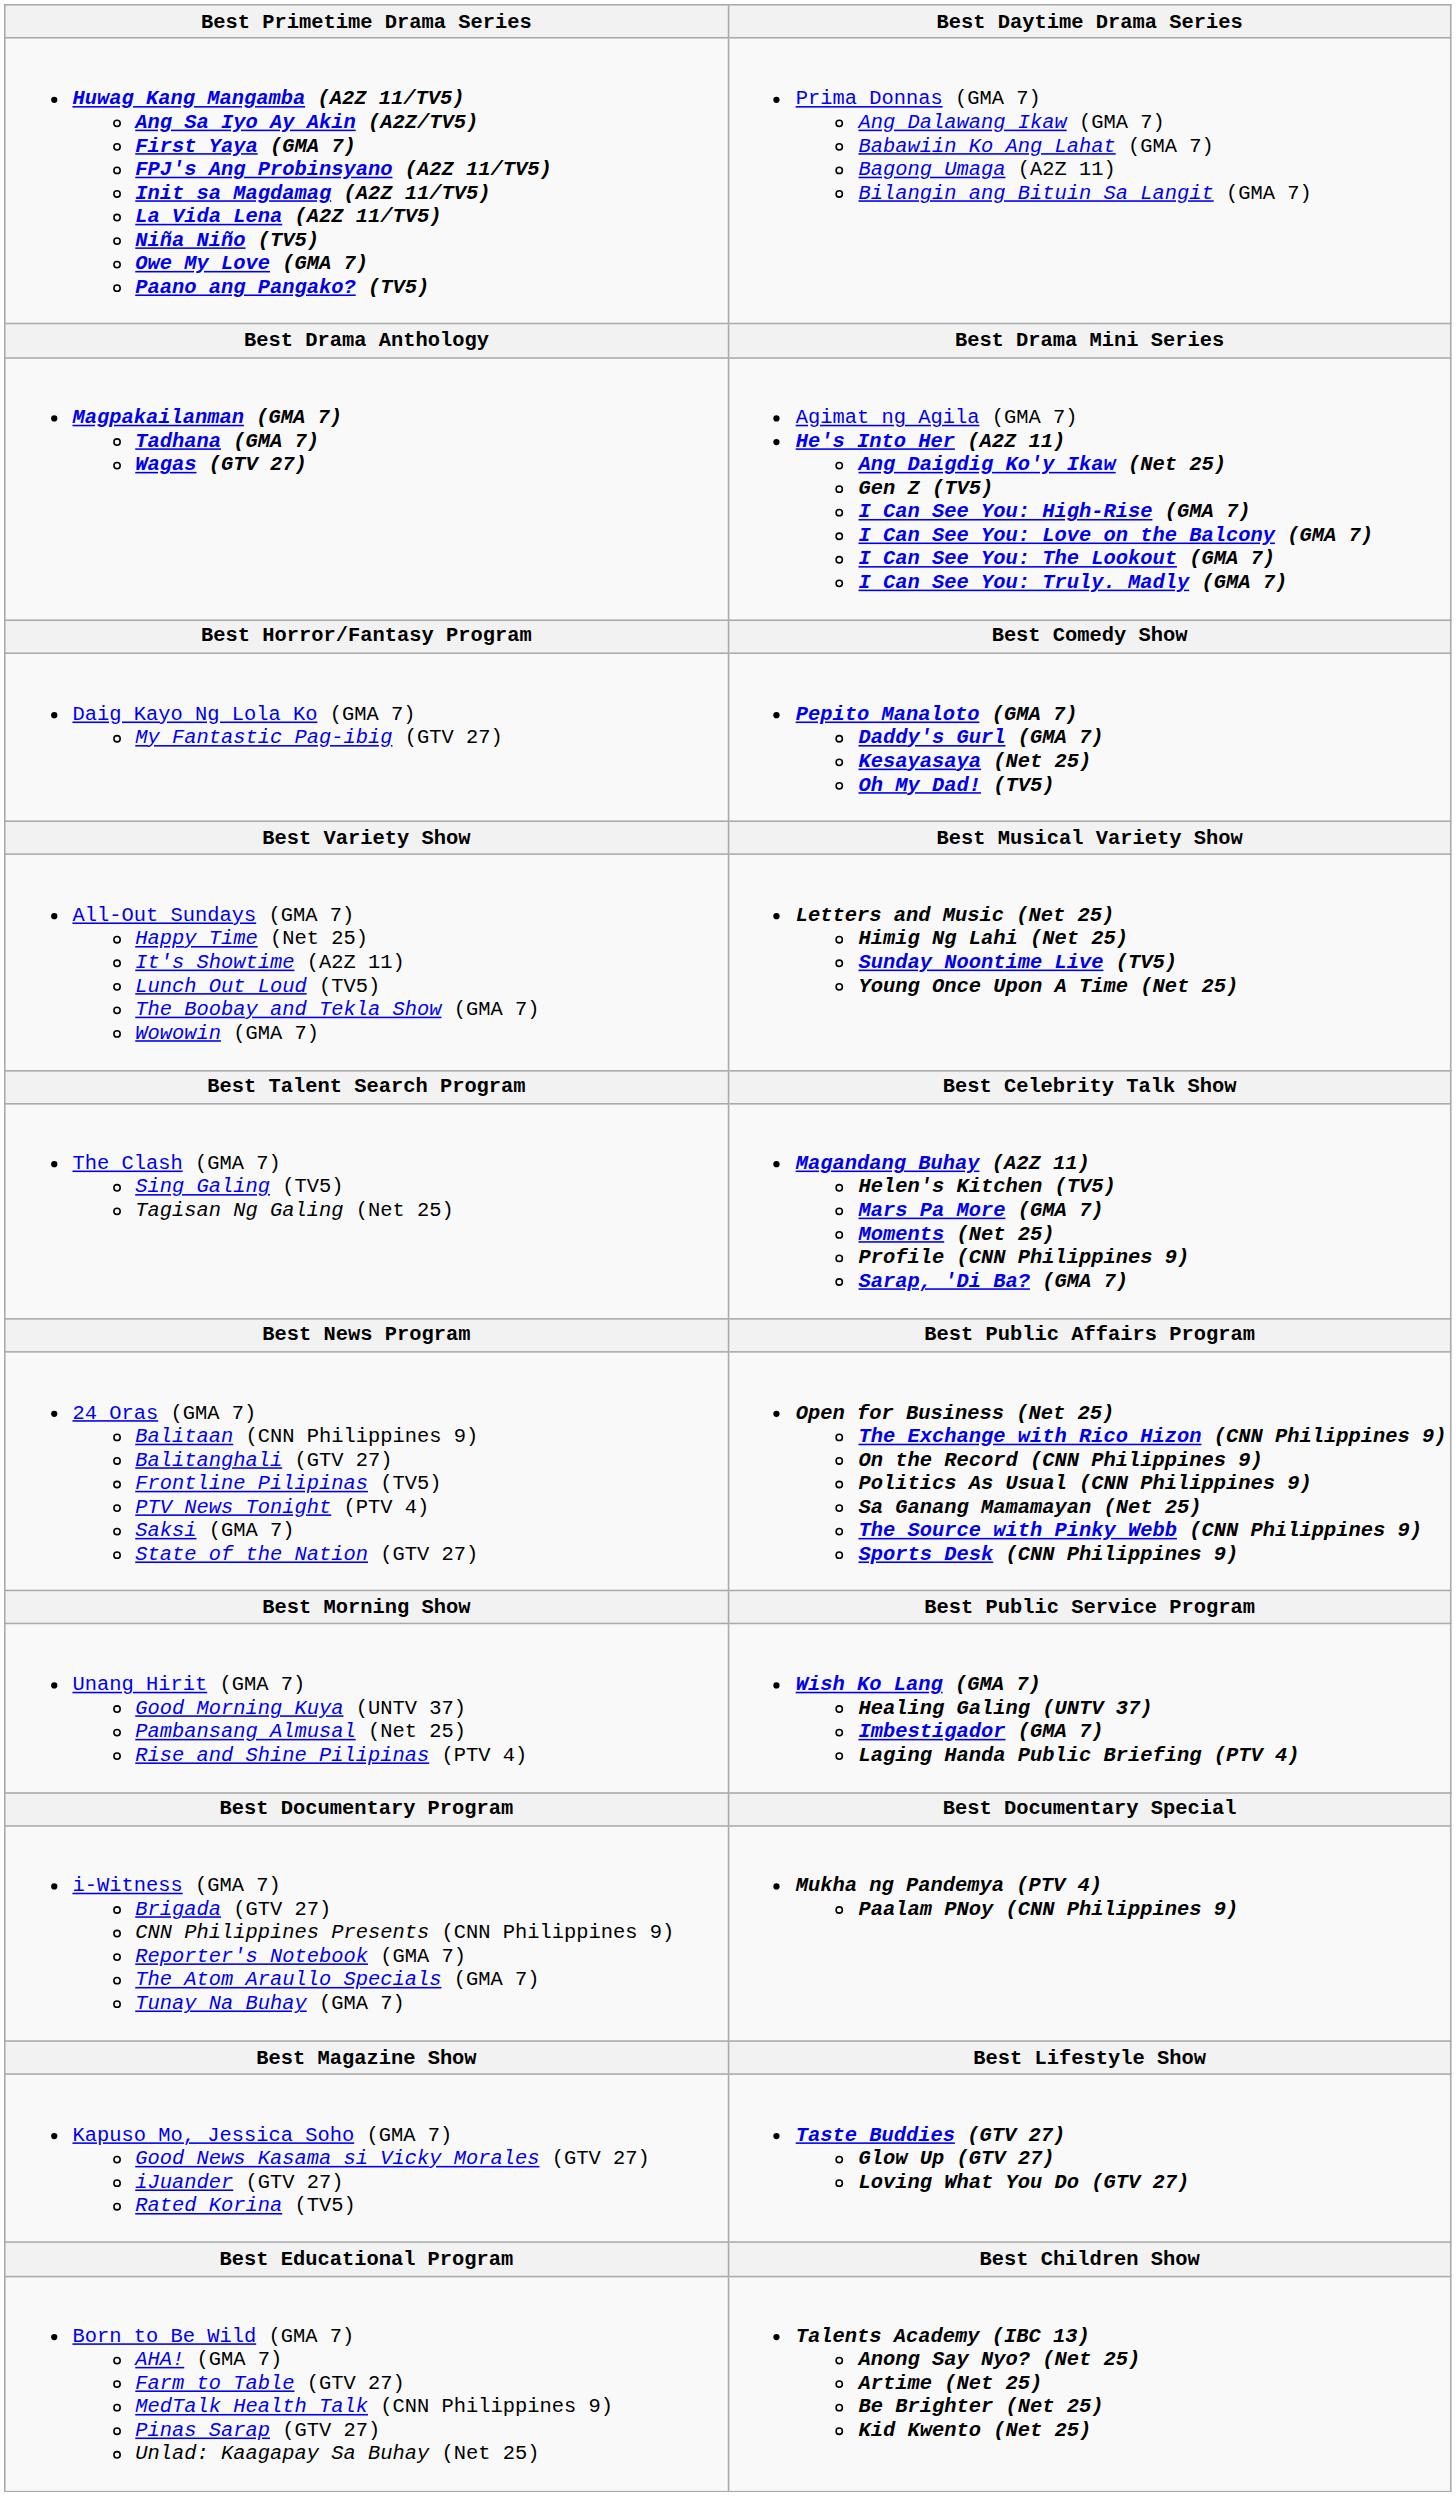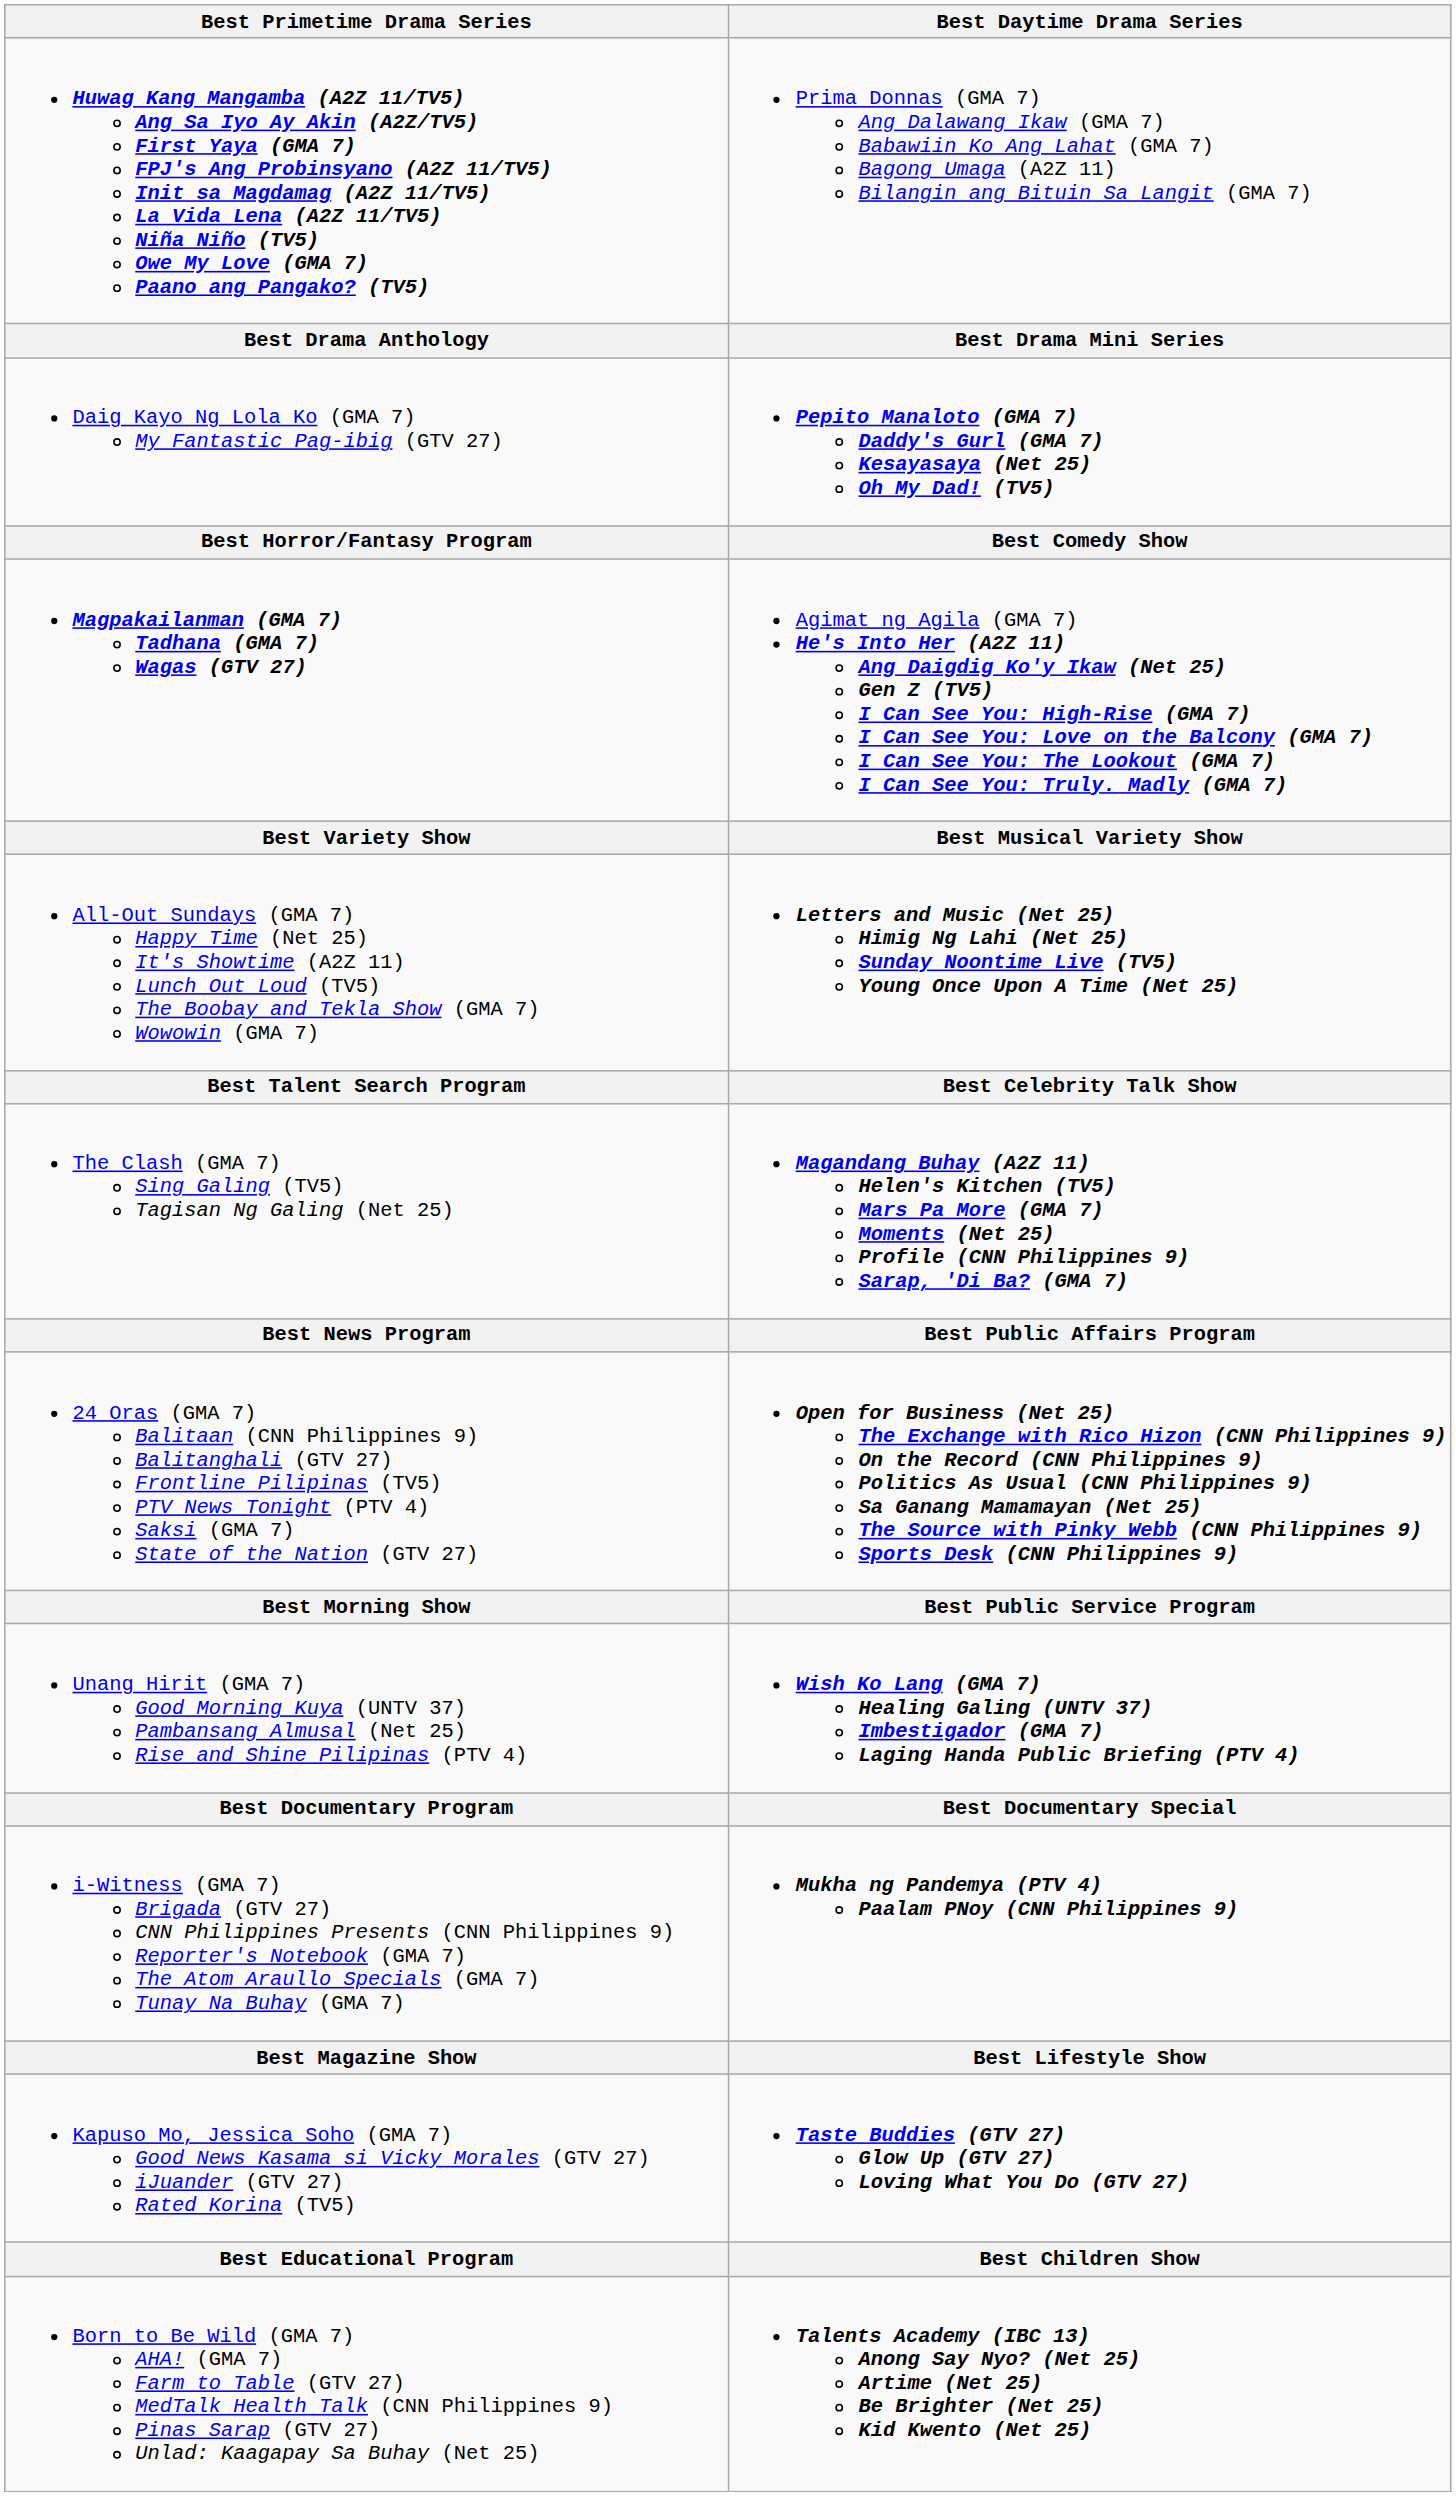 <table class=wikitable>
 <tr>
 <th style="width:50%">Best Primetime Drama Series</th>
 <th style="width:50%">Best Daytime Drama Series</th>
 </tr>
 <tr>
 <td valign="top"><br><ul><li><strong><em><a href='#'>Huwag Kang Mangamba</a><em> (A2Z 11/TV5)<strong><ul><li></em><a href='#'>Ang Sa Iyo Ay Akin</a><em> (A2Z/TV5)</li><li></em><a href='#'>First Yaya</a><em> (GMA 7)</li><li></em><a href='#'>FPJ's Ang Probinsyano</a><em> (A2Z 11/TV5)</li><li></em><a href='#'>Init sa Magdamag</a><em> (A2Z 11/TV5)</li><li></em><a href='#'>La Vida Lena</a><em> (A2Z 11/TV5)</li><li></em><a href='#'>Niña Niño</a><em> (TV5)</li><li></em><a href='#'>Owe My Love</a><em> (GMA 7)</li><li></em><a href='#'>Paano ang Pangako?</a><em> (TV5)</li></ul></li></ul></td>
 <td valign="top"><br><ul><li></em></strong><a href='#'>Prima Donnas</a></em> (GMA 7)</strong><ul><li><em><a href='#'>Ang Dalawang Ikaw</a></em> (GMA 7)</li><li><em><a href='#'>Babawiin Ko Ang Lahat</a></em> (GMA 7)</li><li><em><a href='#'>Bagong Umaga</a></em> (A2Z 11)</li><li><em><a href='#'>Bilangin ang Bituin Sa Langit</a></em> (GMA 7)</li></ul></li></ul></td>
 </tr>
 <tr>
 <th style="width:50%">Best Drama Anthology</th>
 <th style="width:50%">Best Drama Mini Series</th>
 </tr>
 <tr>
-<td valign="top"><br><ul><li><strong><em><a href='#'>Magpakailanman</a><em> (GMA 7)<strong><ul><li></em><a href='#'>Tadhana</a><em> (GMA 7)</li><li></em><a href='#'>Wagas</a><em> (GTV 27)</li></ul></li></ul></td>
-<td valign="top"><br><ul><li></em></strong><a href='#'>Agimat ng Agila</a></em> (GMA 7)</strong></li><li><strong><em><a href='#'>He's Into Her</a><em> (A2Z 11)<strong><ul><li></em><a href='#'>Ang Daigdig Ko'y Ikaw</a><em> (Net 25)</li><li></em>Gen Z<em> (TV5)</li><li></em><a href='#'>I Can See You: High-Rise</a><em> (GMA 7)</li><li></em><a href='#'>I Can See You: Love on the Balcony</a><em> (GMA 7)</li><li></em><a href='#'>I Can See You: The Lookout</a><em> (GMA 7)</li><li></em><a href='#'>I Can See You: Truly. Madly</a><em> (GMA 7)</li></ul></li></ul></td>
+<td valign="top"><br><ul><li></em></strong><a href='#'>Daig Kayo Ng Lola Ko</a></em> (GMA 7)</strong><ul><li><em><a href='#'>My Fantastic Pag-ibig</a></em> (GTV 27)</li></ul></li></ul></td>
+<td valign="top"><br><ul><li><strong><em><a href='#'>Pepito Manaloto</a><em> (GMA 7)<strong><ul><li></em><a href='#'>Daddy's Gurl</a><em> (GMA 7)</li><li></em><a href='#'>Kesayasaya</a><em> (Net 25)</li><li></em><a href='#'>Oh My Dad!</a><em> (TV5)</li></ul></li></ul></td>
 </tr>
 <tr>
 <th style="width:50%">Best Horror/Fantasy Program</th>
 <th style="width:50%">Best Comedy Show</th>
 </tr>
 <tr>
-<td valign="top"><br><ul><li></em></strong><a href='#'>Daig Kayo Ng Lola Ko</a></em> (GMA 7)</strong><ul><li><em><a href='#'>My Fantastic Pag-ibig</a></em> (GTV 27)</li></ul></li></ul></td>
-<td valign="top"><br><ul><li><strong><em><a href='#'>Pepito Manaloto</a><em> (GMA 7)<strong><ul><li></em><a href='#'>Daddy's Gurl</a><em> (GMA 7)</li><li></em><a href='#'>Kesayasaya</a><em> (Net 25)</li><li></em><a href='#'>Oh My Dad!</a><em> (TV5)</li></ul></li></ul></td>
+<td valign="top"><br><ul><li><strong><em><a href='#'>Magpakailanman</a><em> (GMA 7)<strong><ul><li></em><a href='#'>Tadhana</a><em> (GMA 7)</li><li></em><a href='#'>Wagas</a><em> (GTV 27)</li></ul></li></ul></td>
+<td valign="top"><br><ul><li></em></strong><a href='#'>Agimat ng Agila</a></em> (GMA 7)</strong></li><li><strong><em><a href='#'>He's Into Her</a><em> (A2Z 11)<strong><ul><li></em><a href='#'>Ang Daigdig Ko'y Ikaw</a><em> (Net 25)</li><li></em>Gen Z<em> (TV5)</li><li></em><a href='#'>I Can See You: High-Rise</a><em> (GMA 7)</li><li></em><a href='#'>I Can See You: Love on the Balcony</a><em> (GMA 7)</li><li></em><a href='#'>I Can See You: The Lookout</a><em> (GMA 7)</li><li></em><a href='#'>I Can See You: Truly. Madly</a><em> (GMA 7)</li></ul></li></ul></td>
 </tr>
 <tr>
 <th style="width:50%">Best Variety Show</th>
 <th style="width:50%">Best Musical Variety Show</th>
 </tr>
 <tr>
 <td valign="top"><br><ul><li></em></strong><a href='#'>All-Out Sundays</a></em> (GMA 7)</strong><ul><li><em><a href='#'>Happy Time</a></em> (Net 25)</li><li><em><a href='#'>It's Showtime</a></em> (A2Z 11)</li><li><em><a href='#'>Lunch Out Loud</a></em> (TV5)</li><li><em><a href='#'>The Boobay and Tekla Show</a></em> (GMA 7)</li><li><em><a href='#'>Wowowin</a></em> (GMA 7)</li></ul></li></ul></td>
 <td valign="top"><br><ul><li><strong><em>Letters and Music<em> (Net 25)<strong><ul><li></em>Himig Ng Lahi<em> (Net 25)</li><li></em><a href='#'>Sunday Noontime Live</a><em> (TV5)</li><li></em>Young Once Upon A Time<em> (Net 25)</li></ul></li></ul></td>
 </tr>
 <tr>
 <th style="width:50%">Best Talent Search Program</th>
 <th style="width:50%">Best Celebrity Talk Show</th>
 </tr>
 <tr>
 <td valign="top"><br><ul><li></em></strong><a href='#'>The Clash</a></em> (GMA 7)</strong><ul><li><em><a href='#'>Sing Galing</a></em> (TV5)</li><li><em>Tagisan Ng Galing</em> (Net 25)</li></ul></li></ul></td>
 <td valign="top"><br><ul><li><strong><em><a href='#'>Magandang Buhay</a><em> (A2Z 11)<strong><ul><li></em>Helen's Kitchen<em> (TV5)</li><li></em><a href='#'>Mars Pa More</a><em> (GMA 7)</li><li></em><a href='#'>Moments</a><em> (Net 25)</li><li></em>Profile<em> (CNN Philippines 9)</li><li></em><a href='#'>Sarap, 'Di Ba?</a><em> (GMA 7)</li></ul></li></ul></td>
 </tr>
 <tr>
 <th style="width:50%">Best News Program</th>
 <th style="width:50%">Best Public Affairs Program</th>
 </tr>
 <tr>
 <td valign="top"><br><ul><li></em></strong><a href='#'>24 Oras</a></em> (GMA 7)</strong><ul><li><em><a href='#'>Balitaan</a></em> (CNN Philippines 9)</li><li><em><a href='#'>Balitanghali</a></em> (GTV 27)</li><li><em><a href='#'>Frontline Pilipinas</a></em> (TV5)</li><li><em><a href='#'>PTV News Tonight</a></em> (PTV 4)</li><li><em><a href='#'>Saksi</a></em> (GMA 7)</li><li><em><a href='#'>State of the Nation</a></em> (GTV 27)</li></ul></li></ul></td>
 <td valign="top"><br><ul><li><strong><em>Open for Business<em> (Net 25)<strong><ul><li></em><a href='#'>The Exchange with Rico Hizon</a><em> (CNN Philippines 9)</li><li></em>On the Record<em> (CNN Philippines 9)</li><li></em>Politics As Usual<em> (CNN Philippines 9)</li><li></em>Sa Ganang Mamamayan<em> (Net 25)</li><li></em><a href='#'>The Source with Pinky Webb</a><em> (CNN Philippines 9)</li><li></em><a href='#'>Sports Desk</a><em> (CNN Philippines 9)</li></ul></li></ul></td>
 </tr>
 <tr>
 <th style="width:50%">Best Morning Show</th>
 <th style="width:50%">Best Public Service Program</th>
 </tr>
 <tr>
 <td valign="top"><br><ul><li></em></strong><a href='#'>Unang Hirit</a></em> (GMA 7)</strong><ul><li><em><a href='#'>Good Morning Kuya</a></em> (UNTV 37)</li><li><em><a href='#'>Pambansang Almusal</a></em> (Net 25)</li><li><em><a href='#'>Rise and Shine Pilipinas</a></em> (PTV 4)</li></ul></li></ul></td>
 <td valign="top"><br><ul><li><strong><em><a href='#'>Wish Ko Lang</a><em> (GMA 7)<strong><ul><li></em>Healing Galing<em> (UNTV 37)</li><li></em><a href='#'>Imbestigador</a><em> (GMA 7)</li><li></em>Laging Handa Public Briefing<em> (PTV 4)</li></ul></li></ul></td>
 </tr>
 <tr>
 <th style="width:50%">Best Documentary Program</th>
 <th style="width:50%">Best Documentary Special</th>
 </tr>
 <tr>
 <td valign="top"><br><ul><li></em></strong><a href='#'>i-Witness</a></em> (GMA 7)</strong><ul><li><em><a href='#'>Brigada</a></em> (GTV 27)</li><li><em>CNN Philippines Presents</em> (CNN Philippines 9)</li><li><em><a href='#'>Reporter's Notebook</a></em> (GMA 7)</li><li><em><a href='#'>The Atom Araullo Specials</a></em> (GMA 7)</li><li><em><a href='#'>Tunay Na Buhay</a></em> (GMA 7)</li></ul></li></ul></td>
 <td valign="top"><br><ul><li><strong><em>Mukha ng Pandemya<em> (PTV 4)<strong><ul><li></em>Paalam PNoy<em> (CNN Philippines 9)</li></ul></li></ul></td>
 </tr>
 <tr>
 <th style="width:50%">Best Magazine Show</th>
 <th style="width:50%">Best Lifestyle Show</th>
 </tr>
 <tr>
 <td valign="top"><br><ul><li></em></strong><a href='#'>Kapuso Mo, Jessica Soho</a></em> (GMA 7)</strong><ul><li><em><a href='#'>Good News Kasama si Vicky Morales</a></em> (GTV 27)</li><li><em><a href='#'>iJuander</a></em> (GTV 27)</li><li><em><a href='#'>Rated Korina</a></em> (TV5)</li></ul></li></ul></td>
 <td valign="top"><br><ul><li><strong><em><a href='#'>Taste Buddies</a><em> (GTV 27)<strong><ul><li></em>Glow Up<em> (GTV 27)</li><li></em>Loving What You Do<em> (GTV 27)</li></ul></li></ul></td>
 </tr>
 <tr>
 <th style="width:50%">Best Educational Program</th>
 <th style="width:50%">Best Children Show</th>
 </tr>
 <tr>
 <td valign="top"><br><ul><li></em></strong><a href='#'>Born to Be Wild</a></em> (GMA 7)</strong><ul><li><em><a href='#'>AHA!</a></em> (GMA 7)</li><li><em><a href='#'>Farm to Table</a></em> (GTV 27)</li><li><em><a href='#'>MedTalk Health Talk</a></em> (CNN Philippines 9)</li><li><em><a href='#'>Pinas Sarap</a></em> (GTV 27)</li><li><em>Unlad: Kaagapay Sa Buhay</em> (Net 25)</li></ul></li></ul></td>
 <td valign="top"><br><ul><li><strong><em>Talents Academy<em> (IBC 13)<strong><ul><li></em>Anong Say Nyo?<em> (Net 25)</li><li></em>Artime<em> (Net 25)</li><li></em>Be Brighter<em> (Net 25)</li><li></em>Kid Kwento<em> (Net 25)</li></ul></li></ul></td>
 </tr>
 </table>
